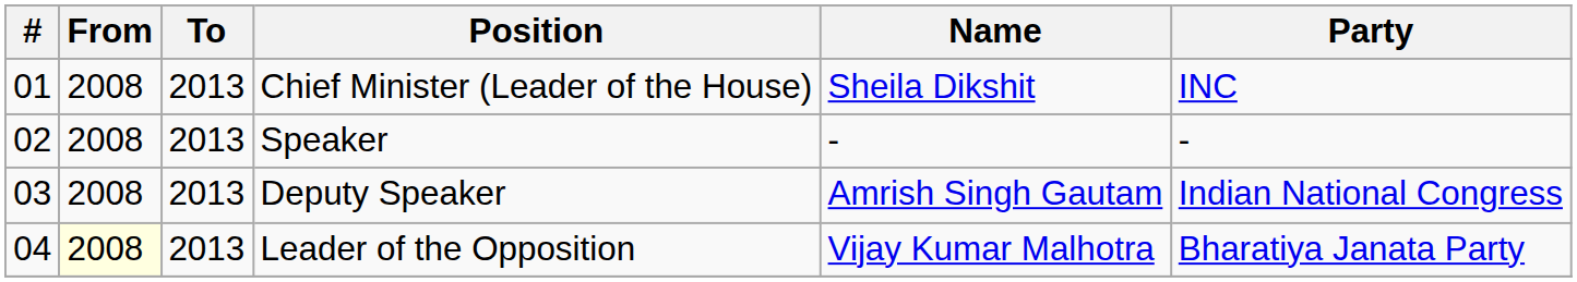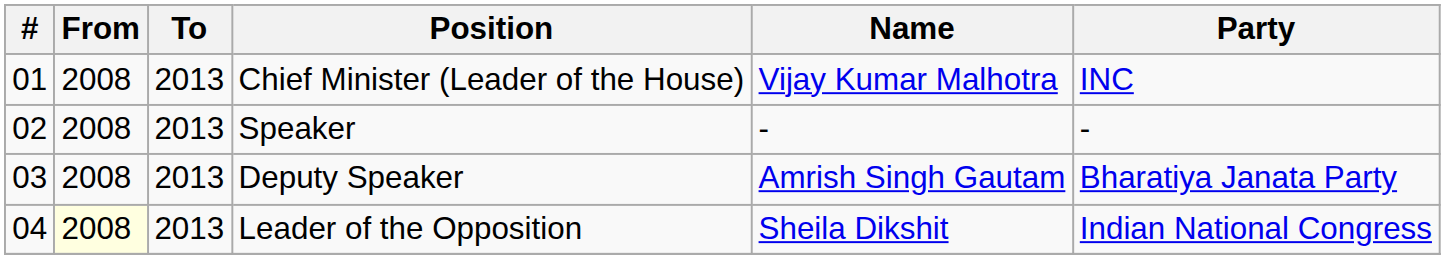 <table class="wikitable sortable">
 <tr>
 <th>#</th>
 <th>From</th>
 <th>To</th>
 <th>Position</th>
 <th>Name</th>
 <th>Party</th>
 </tr>
 <tr>
 <td>01</td>
 <td>2008</td>
 <td>2013</td>
 <td>Chief Minister (Leader of the House)</td>
-<td><a href='#'>Sheila Dikshit</a></td>
+<td><a href='#'>Vijay Kumar Malhotra</a></td>
 <td><a href='#'>INC</a></td>
 </tr>
 <tr>
 <td>02</td>
 <td>2008</td>
 <td>2013</td>
 <td>Speaker</td>
 <td>-</td>
 <td>-</td>
 </tr>
 <tr>
 <td>03</td>
 <td>2008</td>
 <td>2013</td>
 <td>Deputy Speaker</td>
 <td><a href='#'>Amrish Singh Gautam</a></td>
-<td><a href='#'>Indian National Congress</a></td>
+<td><a href='#'>Bharatiya Janata Party</a></td>
 </tr>
 <tr>
 <td>04</td>
 <td style="background: lightyellow;">2008</td>
 <td>2013</td>
 <td>Leader of the Opposition</td>
-<td><a href='#'>Vijay Kumar Malhotra</a></td>
-<td><a href='#'>Bharatiya Janata Party</a></td>
+<td><a href='#'>Sheila Dikshit</a></td>
+<td><a href='#'>Indian National Congress</a></td>
 </tr>
 <tr>
 </tr>
 </table>
